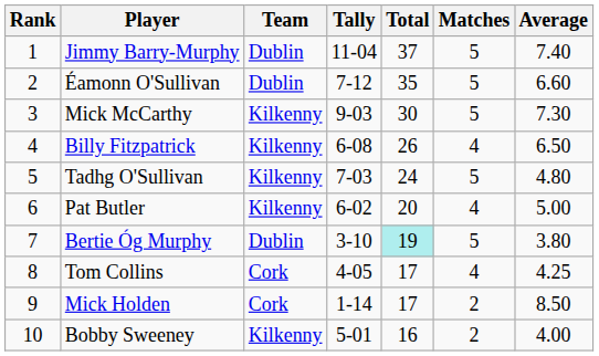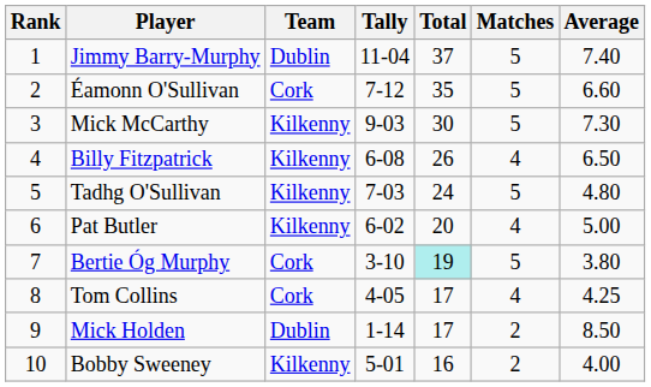 <table class="wikitable">
 <tr>
 <th>Rank</th>
 <th>Player</th>
 <th>Team</th>
 <th>Tally</th>
 <th>Total</th>
 <th>Matches</th>
 <th>Average</th>
 </tr>
 <tr>
 <td rowspan="1" style="text-align:center;">1</td>
 <td><a href='#'>Jimmy Barry-Murphy</a></td>
 <td><a href='#'>Dublin</a></td>
 <td align=center>11-04</td>
 <td align=center>37</td>
 <td align=center>5</td>
 <td align=center>7.40</td>
 </tr>
 <tr>
 <td rowspan="1" style="text-align:center;">2</td>
 <td>Éamonn O'Sullivan</td>
-<td><a href='#'>Dublin</a></td>
+<td><a href='#'>Cork</a></td>
 <td align=center>7-12</td>
 <td align=center>35</td>
 <td align=center>5</td>
 <td align=center>6.60</td>
 </tr>
 <tr>
 <td rowspan="1" style="text-align:center;">3</td>
 <td>Mick McCarthy</td>
 <td><a href='#'>Kilkenny</a></td>
 <td align=center>9-03</td>
 <td align=center>30</td>
 <td align=center>5</td>
 <td align=center>7.30</td>
 </tr>
 <tr>
 <td rowspan="1" style="text-align:center;">4</td>
 <td><a href='#'>Billy Fitzpatrick</a></td>
 <td><a href='#'>Kilkenny</a></td>
 <td align=center>6-08</td>
 <td align=center>26</td>
 <td align=center>4</td>
 <td align=center>6.50</td>
 </tr>
 <tr>
 <td rowspan="1" style="text-align:center;">5</td>
 <td>Tadhg O'Sullivan</td>
 <td><a href='#'>Kilkenny</a></td>
 <td align=center>7-03</td>
 <td align=center>24</td>
 <td align=center>5</td>
 <td align=center>4.80</td>
 </tr>
 <tr>
 <td rowspan="1" style="text-align:center;">6</td>
 <td>Pat Butler</td>
 <td><a href='#'>Kilkenny</a></td>
 <td align=center>6-02</td>
 <td align=center>20</td>
 <td align=center>4</td>
 <td align=center>5.00</td>
 </tr>
 <tr>
 <td rowspan="1" style="text-align:center;">7</td>
 <td><a href='#'>Bertie Óg Murphy</a></td>
-<td><a href='#'>Dublin</a></td>
+<td><a href='#'>Cork</a></td>
 <td align=center>3-10</td>
 <td align=center style="background: paleturquoise;">19</td>
 <td align=center>5</td>
 <td align=center>3.80</td>
 </tr>
 <tr>
 <td rowspan="1" style="text-align:center;">8</td>
 <td>Tom Collins</td>
 <td><a href='#'>Cork</a></td>
 <td align=center>4-05</td>
 <td align=center>17</td>
 <td align=center>4</td>
 <td align=center>4.25</td>
 </tr>
 <tr>
 <td rowspan="1" style="text-align:center;">9</td>
 <td><a href='#'>Mick Holden</a></td>
-<td><a href='#'>Cork</a></td>
+<td><a href='#'>Dublin</a></td>
 <td align=center>1-14</td>
 <td align=center>17</td>
 <td align=center>2</td>
 <td align=center>8.50</td>
 </tr>
 <tr>
 <td rowspan="1" style="text-align:center;">10</td>
 <td>Bobby Sweeney</td>
 <td><a href='#'>Kilkenny</a></td>
 <td align=center>5-01</td>
 <td align=center>16</td>
 <td align=center>2</td>
 <td align=center>4.00</td>
 </tr>
 </table>
